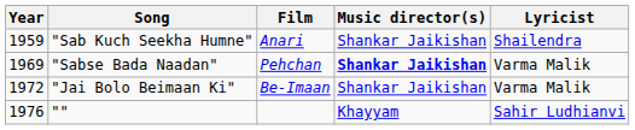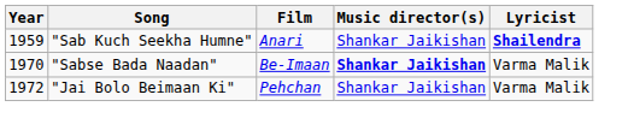 <table class="wikitable sortable">
 <tr>
 <th>Year</th>
 <th>Song</th>
 <th>Film</th>
 <th>Music director(s)</th>
 <th>Lyricist</th>
 </tr>
 <tr>
 <td>1959</td>
 <td>"Sab Kuch Seekha Humne"</td>
 <td><em><a href='#'>Anari</a></em></td>
 <td><a href='#'>Shankar Jaikishan</a></td>
-<td><a href='#'>Shailendra</a></td>
+<td><strong><a href='#'>Shailendra</a></strong></td>
 </tr>
 <tr>
-<td>1969</td>
+<td>1970</td>
 <td>"Sabse Bada Naadan"</td>
-<td><em><a href='#'>Pehchan</a></em></td>
+<td><em><a href='#'>Be-Imaan</a></em></td>
 <td><strong><a href='#'>Shankar Jaikishan</a></strong></td>
 <td>Varma Malik</td>
 </tr>
 <tr>
 <td>1972</td>
 <td>"Jai Bolo Beimaan Ki"</td>
-<td><em><a href='#'>Be-Imaan</a></em></td>
+<td><em><a href='#'>Pehchan</a></em></td>
 <td><a href='#'>Shankar Jaikishan</a></td>
 <td>Varma Malik</td>
 </tr>
-<tr>
-<td>1976</td>
-<td>""</td>
-<td></td>
-<td><a href='#'>Khayyam</a></td>
-<td><a href='#'>Sahir Ludhianvi</a></td>
-</tr>
 </table>
